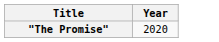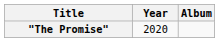 <table class="wikitable plainrowheaders" style="text-align:center;" border="1">
 <tr>
 <th scope="col" style="width:12em;">Title</th>
 <th scope="col" style="width:4em;">Year</th>
+<th scope="col" tyle="width:14em;">Album</th>
 </tr>
 <tr>
 <th scope="row">"The Promise"</th>
 <td>2020</td>
+<td></td>
 </tr>
 </table>
